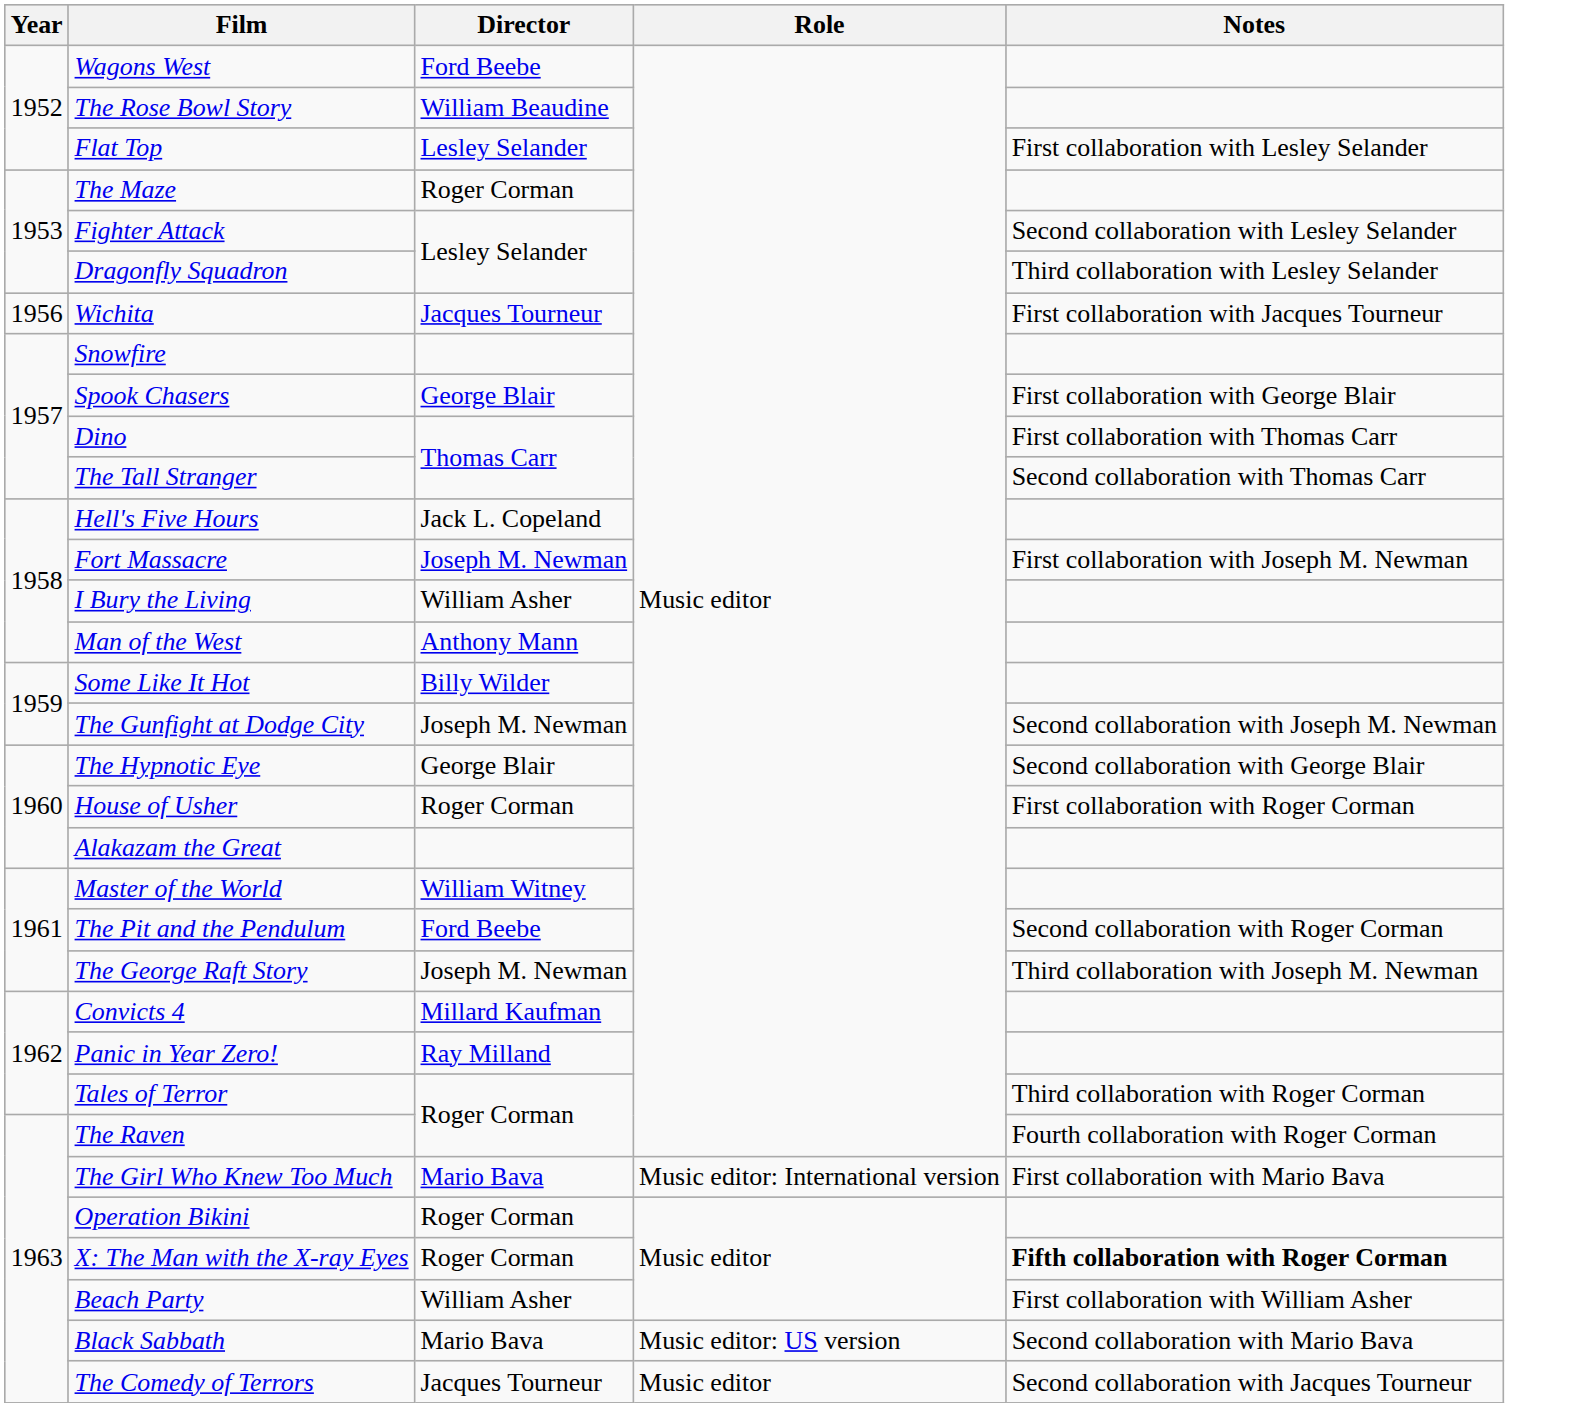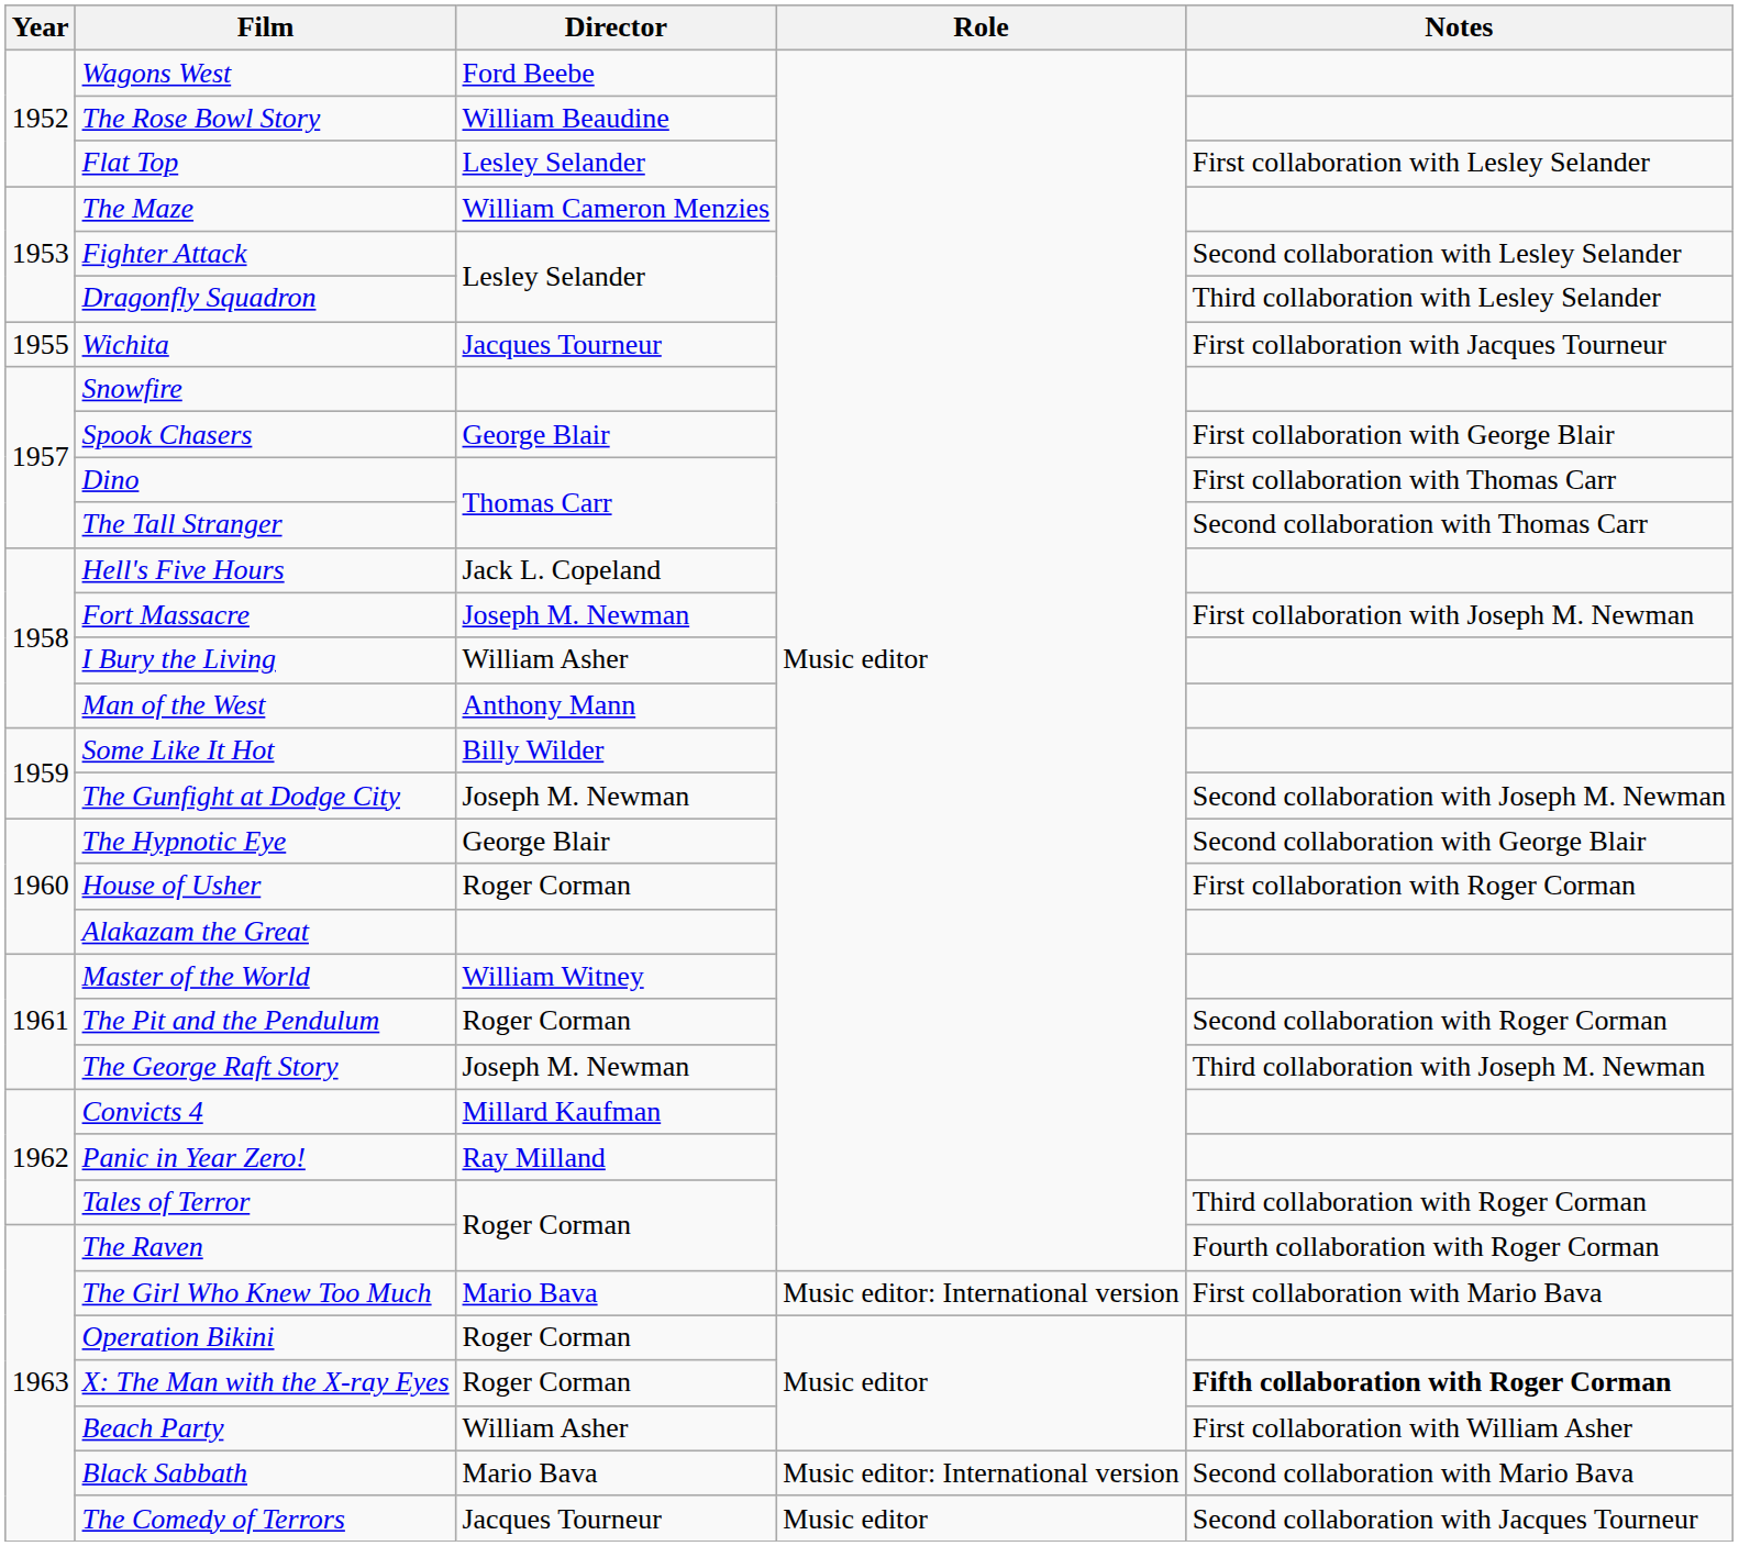 <table class="wikitable">
 <tr>
 <th>Year</th>
 <th>Film</th>
 <th>Director</th>
 <th>Role</th>
 <th>Notes</th>
 </tr>
 <tr>
 <td rowspan=3>1952</td>
 <td><em><a href='#'>Wagons West</a></em></td>
 <td><a href='#'>Ford Beebe</a></td>
 <td rowspan=27>Music editor</td>
 <td></td>
 </tr>
 <tr>
 <td><em><a href='#'>The Rose Bowl Story</a></em></td>
 <td><a href='#'>William Beaudine</a></td>
 <td></td>
 </tr>
 <tr>
 <td><em><a href='#'>Flat Top</a></em></td>
 <td><a href='#'>Lesley Selander</a></td>
 <td>First collaboration with Lesley Selander</td>
 </tr>
 <tr>
 <td rowspan=3>1953</td>
 <td><em><a href='#'>The Maze</a></em></td>
-<td>Roger Corman</td>
+<td><a href='#'>William Cameron Menzies</a></td>
 </tr>
 <tr>
 <td><em><a href='#'>Fighter Attack</a></em></td>
 <td rowspan=2>Lesley Selander</td>
 <td>Second collaboration with Lesley Selander</td>
 </tr>
 <tr>
 <td><em><a href='#'>Dragonfly Squadron</a></em></td>
 <td>Third collaboration with Lesley Selander</td>
 </tr>
 <tr>
-<td>1956</td>
+<td>1955</td>
 <td><em><a href='#'>Wichita</a></em></td>
 <td><a href='#'>Jacques Tourneur</a></td>
 <td>First collaboration with Jacques Tourneur</td>
 </tr>
 <tr>
 <td rowspan=4>1957</td>
 <td><em><a href='#'>Snowfire</a></em></td>
 <td></td>
 <td></td>
 </tr>
 <tr>
 <td><em><a href='#'>Spook Chasers</a></em></td>
 <td><a href='#'>George Blair</a></td>
 <td>First collaboration with George Blair</td>
 </tr>
 <tr>
 <td><em><a href='#'>Dino</a></em></td>
 <td rowspan=2><a href='#'>Thomas Carr</a></td>
 <td>First collaboration with Thomas Carr</td>
 </tr>
 <tr>
 <td><em><a href='#'>The Tall Stranger</a></em></td>
 <td>Second collaboration with Thomas Carr</td>
 </tr>
 <tr>
 <td rowspan=4>1958</td>
 <td><em><a href='#'>Hell's Five Hours</a></em></td>
 <td>Jack L. Copeland</td>
 <td></td>
 </tr>
 <tr>
 <td><em><a href='#'>Fort Massacre</a></em></td>
 <td><a href='#'>Joseph M. Newman</a></td>
 <td>First collaboration with Joseph M. Newman</td>
 </tr>
 <tr>
 <td><em><a href='#'>I Bury the Living</a></em></td>
 <td>William Asher</td>
 <td></td>
 </tr>
 <tr>
 <td><em><a href='#'>Man of the West</a></em></td>
 <td><a href='#'>Anthony Mann</a></td>
 <td></td>
 </tr>
 <tr>
 <td rowspan=2>1959</td>
 <td><em><a href='#'>Some Like It Hot</a></em></td>
 <td><a href='#'>Billy Wilder</a></td>
 <td></td>
 </tr>
 <tr>
 <td><em><a href='#'>The Gunfight at Dodge City</a></em></td>
 <td>Joseph M. Newman</td>
 <td>Second collaboration with Joseph M. Newman</td>
 </tr>
 <tr>
 <td rowspan=3>1960</td>
 <td><em><a href='#'>The Hypnotic Eye</a></em></td>
 <td>George Blair</td>
 <td>Second collaboration with George Blair</td>
 </tr>
 <tr>
 <td><em><a href='#'>House of Usher</a></em></td>
 <td>Roger Corman</td>
 <td>First collaboration with Roger Corman</td>
 </tr>
 <tr>
 <td><em><a href='#'>Alakazam the Great</a></em></td>
 <td></td>
 <td></td>
 </tr>
 <tr>
 <td rowspan=3>1961</td>
 <td><em><a href='#'>Master of the World</a></em></td>
 <td><a href='#'>William Witney</a></td>
 <td></td>
 </tr>
 <tr>
 <td><em><a href='#'>The Pit and the Pendulum</a></em></td>
-<td><a href='#'>Ford Beebe</a></td>
+<td>Roger Corman</td>
 <td>Second collaboration with Roger Corman</td>
 </tr>
 <tr>
 <td><em><a href='#'>The George Raft Story</a></em></td>
 <td>Joseph M. Newman</td>
 <td>Third collaboration with Joseph M. Newman</td>
 </tr>
 <tr>
 <td rowspan=3>1962</td>
 <td><em><a href='#'>Convicts 4</a></em></td>
 <td><a href='#'>Millard Kaufman</a></td>
 <td></td>
 </tr>
 <tr>
 <td><em><a href='#'>Panic in Year Zero!</a></em></td>
 <td><a href='#'>Ray Milland</a></td>
 <td></td>
 </tr>
 <tr>
 <td><em><a href='#'>Tales of Terror</a></em></td>
 <td rowspan=2>Roger Corman</td>
 <td>Third collaboration with Roger Corman</td>
 </tr>
 <tr>
 <td rowspan=7>1963</td>
 <td><em><a href='#'>The Raven</a></em></td>
 <td>Fourth collaboration with Roger Corman</td>
 </tr>
 <tr>
 <td><em><a href='#'>The Girl Who Knew Too Much</a></em></td>
 <td><a href='#'>Mario Bava</a></td>
 <td>Music editor: International version</td>
 <td>First collaboration with Mario Bava</td>
 </tr>
 <tr>
 <td><em><a href='#'>Operation Bikini</a></em></td>
 <td>Roger Corman</td>
 <td rowspan=3>Music editor</td>
 <td></td>
 </tr>
 <tr>
 <td><em><a href='#'>X: The Man with the X-ray Eyes</a></em></td>
 <td>Roger Corman</td>
 <td><strong>Fifth collaboration with Roger Corman</strong></td>
 </tr>
 <tr>
 <td><em><a href='#'>Beach Party</a></em></td>
 <td>William Asher</td>
 <td>First collaboration with William Asher</td>
 </tr>
 <tr>
 <td><em><a href='#'>Black Sabbath</a></em></td>
 <td>Mario Bava</td>
-<td>Music editor: <a href='#'>US</a> version</td>
+<td>Music editor: International version</td>
 <td>Second collaboration with Mario Bava</td>
 </tr>
 <tr>
 <td><em><a href='#'>The Comedy of Terrors</a></em></td>
 <td>Jacques Tourneur</td>
 <td>Music editor</td>
 <td>Second collaboration with Jacques Tourneur</td>
 </tr>
 </table>
